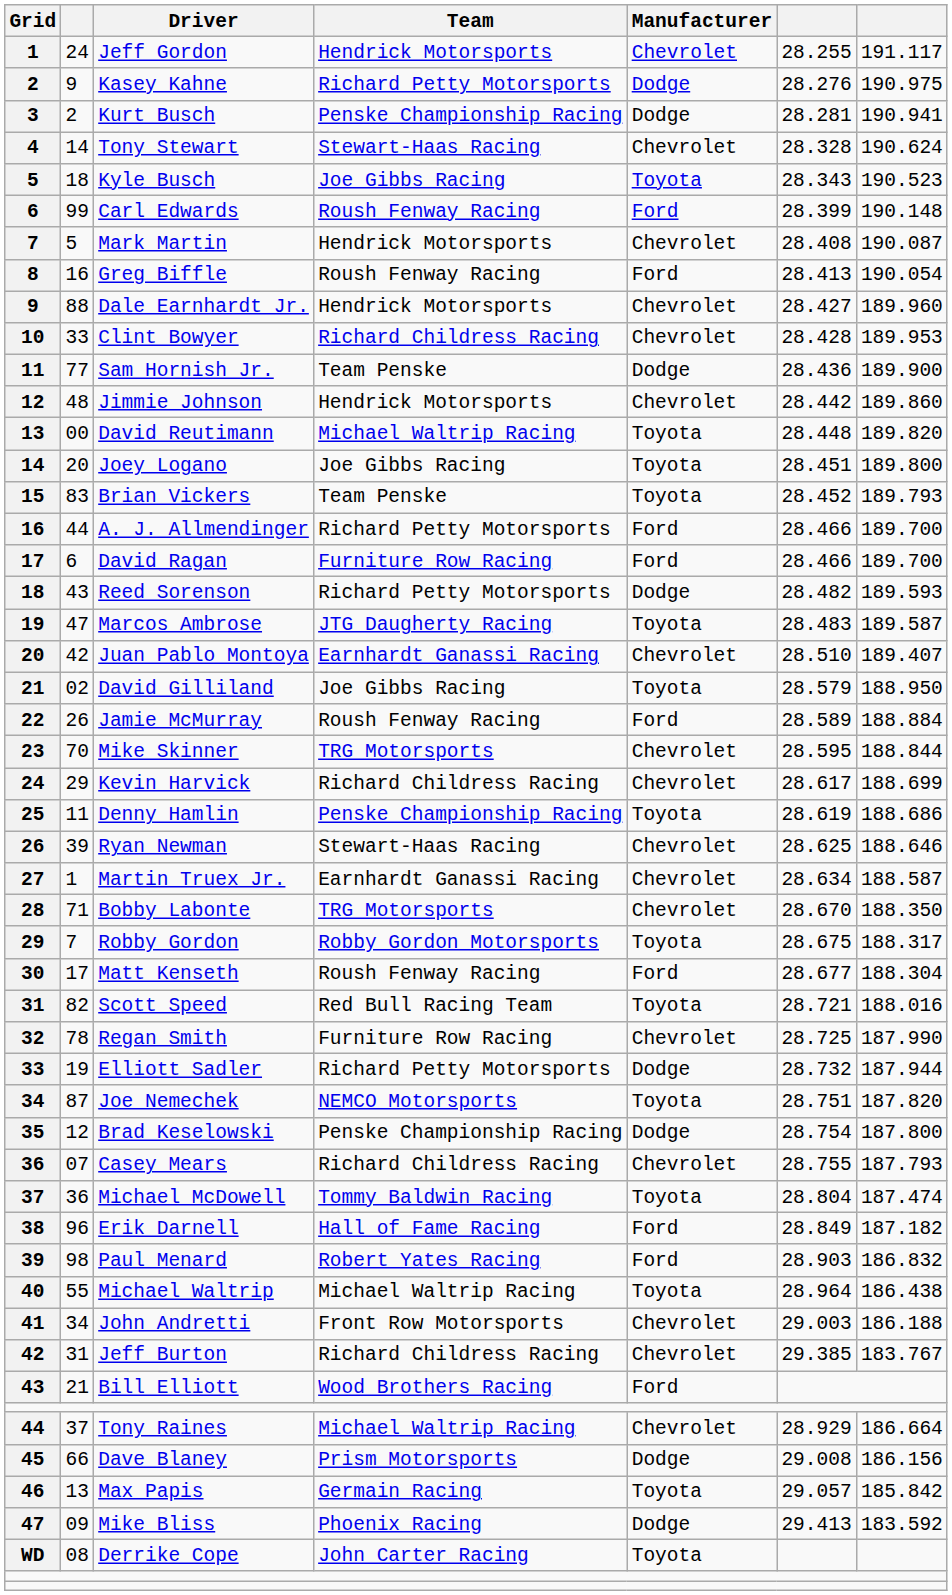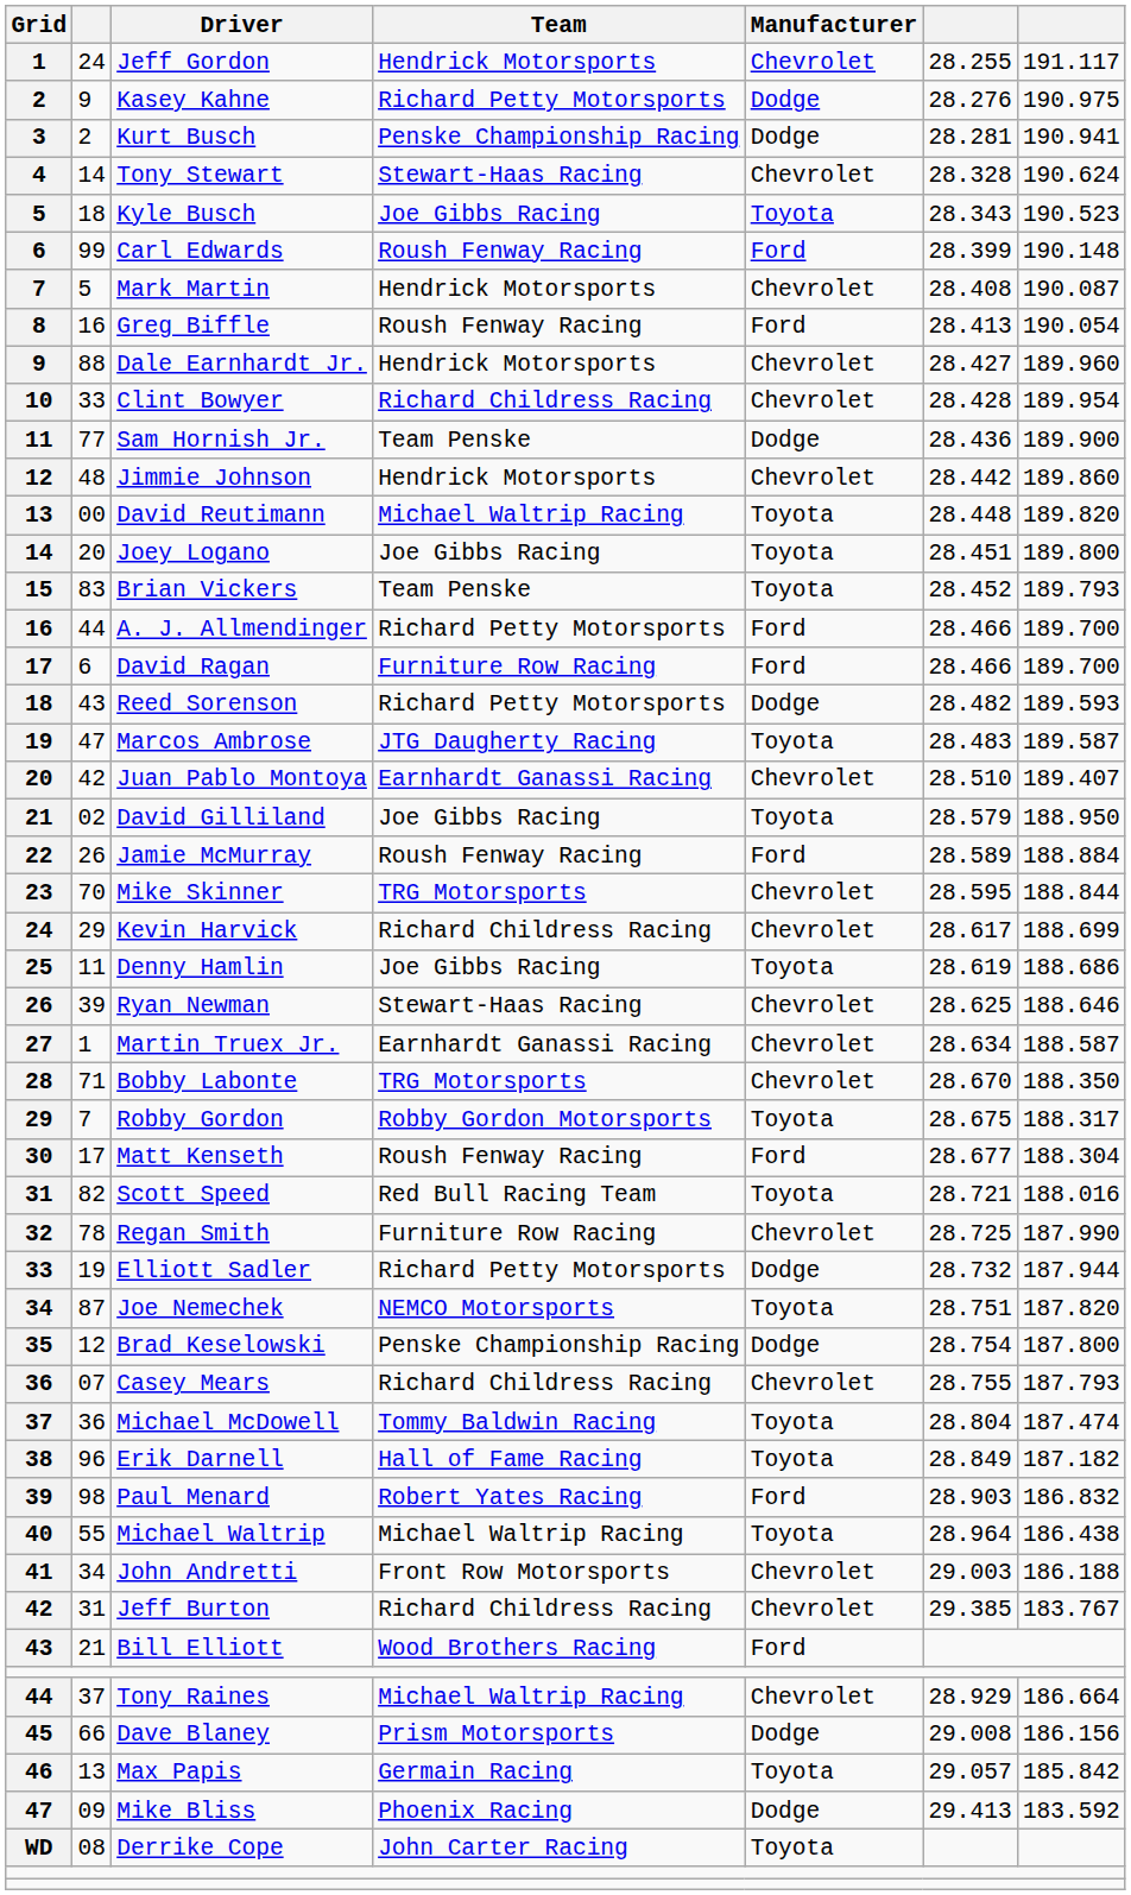 <table class="wikitable">
 <tr>
 <th scope="col">Grid</th>
 <th scope="col"></th>
 <th scope="col">Driver</th>
 <th scope="col">Team</th>
 <th scope="col">Manufacturer</th>
 <th scope="col"></th>
 <th scope="col"></th>
 </tr>
 <tr>
 <th scope="row">1</th>
 <td>24</td>
 <td><a href='#'>Jeff Gordon</a></td>
 <td><a href='#'>Hendrick Motorsports</a></td>
 <td><a href='#'>Chevrolet</a></td>
 <td>28.255</td>
 <td>191.117</td>
 </tr>
 <tr>
 <th scope="row">2</th>
 <td>9</td>
 <td><a href='#'>Kasey Kahne</a></td>
 <td><a href='#'>Richard Petty Motorsports</a></td>
 <td><a href='#'>Dodge</a></td>
 <td>28.276</td>
 <td>190.975</td>
 </tr>
 <tr>
 <th scope="row">3</th>
 <td>2</td>
 <td><a href='#'>Kurt Busch</a></td>
 <td><a href='#'>Penske Championship Racing</a></td>
 <td>Dodge</td>
 <td>28.281</td>
 <td>190.941</td>
 </tr>
 <tr>
 <th scope="row">4</th>
 <td>14</td>
 <td><a href='#'>Tony Stewart</a></td>
 <td><a href='#'>Stewart-Haas Racing</a></td>
 <td>Chevrolet</td>
 <td>28.328</td>
 <td>190.624</td>
 </tr>
 <tr>
 <th scope="row">5</th>
 <td>18</td>
 <td><a href='#'>Kyle Busch</a></td>
 <td><a href='#'>Joe Gibbs Racing</a></td>
 <td><a href='#'>Toyota</a></td>
 <td>28.343</td>
 <td>190.523</td>
 </tr>
 <tr>
 <th scope="row">6</th>
 <td>99</td>
 <td><a href='#'>Carl Edwards</a></td>
 <td><a href='#'>Roush Fenway Racing</a></td>
 <td><a href='#'>Ford</a></td>
 <td>28.399</td>
 <td>190.148</td>
 </tr>
 <tr>
 <th scope="row">7</th>
 <td>5</td>
 <td><a href='#'>Mark Martin</a></td>
 <td>Hendrick Motorsports</td>
 <td>Chevrolet</td>
 <td>28.408</td>
 <td>190.087</td>
 </tr>
 <tr>
 <th scope="row">8</th>
 <td>16</td>
 <td><a href='#'>Greg Biffle</a></td>
 <td>Roush Fenway Racing</td>
 <td>Ford</td>
 <td>28.413</td>
 <td>190.054</td>
 </tr>
 <tr>
 <th scope="row">9</th>
 <td>88</td>
 <td><a href='#'>Dale Earnhardt Jr.</a></td>
 <td>Hendrick Motorsports</td>
 <td>Chevrolet</td>
 <td>28.427</td>
 <td>189.960</td>
 </tr>
 <tr>
 <th scope="row">10</th>
 <td>33</td>
 <td><a href='#'>Clint Bowyer</a></td>
 <td><a href='#'>Richard Childress Racing</a></td>
 <td>Chevrolet</td>
 <td>28.428</td>
-<td>189.953</td>
+<td>189.954</td>
 </tr>
 <tr>
 <th scope="row">11</th>
 <td>77</td>
 <td><a href='#'>Sam Hornish Jr.</a></td>
 <td>Team Penske</td>
 <td>Dodge</td>
 <td>28.436</td>
 <td>189.900</td>
 </tr>
 <tr>
 <th scope="row">12</th>
 <td>48</td>
 <td><a href='#'>Jimmie Johnson</a></td>
 <td>Hendrick Motorsports</td>
 <td>Chevrolet</td>
 <td>28.442</td>
 <td>189.860</td>
 </tr>
 <tr>
 <th scope="row">13</th>
 <td>00</td>
 <td><a href='#'>David Reutimann</a></td>
 <td><a href='#'>Michael Waltrip Racing</a></td>
 <td>Toyota</td>
 <td>28.448</td>
 <td>189.820</td>
 </tr>
 <tr>
 <th scope="row">14</th>
 <td>20</td>
 <td><a href='#'>Joey Logano</a></td>
 <td>Joe Gibbs Racing</td>
 <td>Toyota</td>
 <td>28.451</td>
 <td>189.800</td>
 </tr>
 <tr>
 <th scope="row">15</th>
 <td>83</td>
 <td><a href='#'>Brian Vickers</a></td>
 <td>Team Penske</td>
 <td>Toyota</td>
 <td>28.452</td>
 <td>189.793</td>
 </tr>
 <tr>
 <th scope="row">16</th>
 <td>44</td>
 <td><a href='#'>A. J. Allmendinger</a></td>
 <td>Richard Petty Motorsports</td>
 <td>Ford</td>
 <td>28.466</td>
 <td>189.700</td>
 </tr>
 <tr>
 <th scope="row">17</th>
 <td>6</td>
 <td><a href='#'>David Ragan</a></td>
 <td><a href='#'>Furniture Row Racing</a></td>
 <td>Ford</td>
 <td>28.466</td>
 <td>189.700</td>
 </tr>
 <tr>
 <th scope="row">18</th>
 <td>43</td>
 <td><a href='#'>Reed Sorenson</a></td>
 <td>Richard Petty Motorsports</td>
 <td>Dodge</td>
 <td>28.482</td>
 <td>189.593</td>
 </tr>
 <tr>
 <th scope="row">19</th>
 <td>47</td>
 <td><a href='#'>Marcos Ambrose</a></td>
 <td><a href='#'>JTG Daugherty Racing</a></td>
 <td>Toyota</td>
 <td>28.483</td>
 <td>189.587</td>
 </tr>
 <tr>
 <th scope="row">20</th>
 <td>42</td>
 <td><a href='#'>Juan Pablo Montoya</a></td>
 <td><a href='#'>Earnhardt Ganassi Racing</a></td>
 <td>Chevrolet</td>
 <td>28.510</td>
 <td>189.407</td>
 </tr>
 <tr>
 <th scope="row">21</th>
 <td>02</td>
 <td><a href='#'>David Gilliland</a></td>
 <td>Joe Gibbs Racing</td>
 <td>Toyota</td>
 <td>28.579</td>
 <td>188.950</td>
 </tr>
 <tr>
 <th scope="row">22</th>
 <td>26</td>
 <td><a href='#'>Jamie McMurray</a></td>
 <td>Roush Fenway Racing</td>
 <td>Ford</td>
 <td>28.589</td>
 <td>188.884</td>
 </tr>
 <tr>
 <th scope="row">23</th>
 <td>70</td>
 <td><a href='#'>Mike Skinner</a></td>
 <td><a href='#'>TRG Motorsports</a></td>
 <td>Chevrolet</td>
 <td>28.595</td>
 <td>188.844</td>
 </tr>
 <tr>
 <th scope="row">24</th>
 <td>29</td>
 <td><a href='#'>Kevin Harvick</a></td>
 <td>Richard Childress Racing</td>
 <td>Chevrolet</td>
 <td>28.617</td>
 <td>188.699</td>
 </tr>
 <tr>
 <th scope="row">25</th>
 <td>11</td>
 <td><a href='#'>Denny Hamlin</a></td>
-<td><a href='#'>Penske Championship Racing</a></td>
+<td>Joe Gibbs Racing</td>
 <td>Toyota</td>
 <td>28.619</td>
 <td>188.686</td>
 </tr>
 <tr>
 <th scope="row">26</th>
 <td>39</td>
 <td><a href='#'>Ryan Newman</a></td>
 <td>Stewart-Haas Racing</td>
 <td>Chevrolet</td>
 <td>28.625</td>
 <td>188.646</td>
 </tr>
 <tr>
 <th scope="row">27</th>
 <td>1</td>
 <td><a href='#'>Martin Truex Jr.</a></td>
 <td>Earnhardt Ganassi Racing</td>
 <td>Chevrolet</td>
 <td>28.634</td>
 <td>188.587</td>
 </tr>
 <tr>
 <th scope="row">28</th>
 <td>71</td>
 <td><a href='#'>Bobby Labonte</a></td>
 <td><a href='#'>TRG Motorsports</a></td>
 <td>Chevrolet</td>
 <td>28.670</td>
 <td>188.350</td>
 </tr>
 <tr>
 <th scope="row">29</th>
 <td>7</td>
 <td><a href='#'>Robby Gordon</a></td>
 <td><a href='#'>Robby Gordon Motorsports</a></td>
 <td>Toyota</td>
 <td>28.675</td>
 <td>188.317</td>
 </tr>
 <tr>
 <th scope="row">30</th>
 <td>17</td>
 <td><a href='#'>Matt Kenseth</a></td>
 <td>Roush Fenway Racing</td>
 <td>Ford</td>
 <td>28.677</td>
 <td>188.304</td>
 </tr>
 <tr>
 <th scope="row">31</th>
 <td>82</td>
 <td><a href='#'>Scott Speed</a></td>
 <td>Red Bull Racing Team</td>
 <td>Toyota</td>
 <td>28.721</td>
 <td>188.016</td>
 </tr>
 <tr>
 <th scope="row">32</th>
 <td>78</td>
 <td><a href='#'>Regan Smith</a></td>
 <td>Furniture Row Racing</td>
 <td>Chevrolet</td>
 <td>28.725</td>
 <td>187.990</td>
 </tr>
 <tr>
 <th scope="row">33</th>
 <td>19</td>
 <td><a href='#'>Elliott Sadler</a></td>
 <td>Richard Petty Motorsports</td>
 <td>Dodge</td>
 <td>28.732</td>
 <td>187.944</td>
 </tr>
 <tr>
 <th scope="row">34</th>
 <td>87</td>
 <td><a href='#'>Joe Nemechek</a></td>
 <td><a href='#'>NEMCO Motorsports</a></td>
 <td>Toyota</td>
 <td>28.751</td>
 <td>187.820</td>
 </tr>
 <tr>
 <th scope="row">35</th>
 <td>12</td>
 <td><a href='#'>Brad Keselowski</a></td>
 <td>Penske Championship Racing</td>
 <td>Dodge</td>
 <td>28.754</td>
 <td>187.800</td>
 </tr>
 <tr>
 <th scope="row">36</th>
 <td>07</td>
 <td><a href='#'>Casey Mears</a></td>
 <td>Richard Childress Racing</td>
 <td>Chevrolet</td>
 <td>28.755</td>
 <td>187.793</td>
 </tr>
 <tr>
 <th scope="row">37</th>
 <td>36</td>
 <td><a href='#'>Michael McDowell</a></td>
 <td><a href='#'>Tommy Baldwin Racing</a></td>
 <td>Toyota</td>
 <td>28.804</td>
 <td>187.474</td>
 </tr>
 <tr>
 <th scope="row">38</th>
 <td>96</td>
 <td><a href='#'>Erik Darnell</a></td>
 <td><a href='#'>Hall of Fame Racing</a></td>
-<td>Ford</td>
+<td>Toyota</td>
 <td>28.849</td>
 <td>187.182</td>
 </tr>
 <tr>
 <th scope="row">39</th>
 <td>98</td>
 <td><a href='#'>Paul Menard</a></td>
 <td><a href='#'>Robert Yates Racing</a></td>
 <td>Ford</td>
 <td>28.903</td>
 <td>186.832</td>
 </tr>
 <tr>
 <th scope="row">40</th>
 <td>55</td>
 <td><a href='#'>Michael Waltrip</a></td>
 <td>Michael Waltrip Racing</td>
 <td>Toyota</td>
 <td>28.964</td>
 <td>186.438</td>
 </tr>
 <tr>
 <th scope="row">41</th>
 <td>34</td>
 <td><a href='#'>John Andretti</a></td>
 <td>Front Row Motorsports</td>
 <td>Chevrolet</td>
 <td>29.003</td>
 <td>186.188</td>
 </tr>
 <tr>
 <th scope="row">42</th>
 <td>31</td>
 <td><a href='#'>Jeff Burton</a></td>
 <td>Richard Childress Racing</td>
 <td>Chevrolet</td>
 <td>29.385</td>
 <td>183.767</td>
 </tr>
 <tr>
 <th scope="row">43</th>
 <td>21</td>
 <td><a href='#'>Bill Elliott</a></td>
 <td><a href='#'>Wood Brothers Racing</a></td>
 <td>Ford</td>
 <td colspan="2"></td>
 </tr>
 <tr>
 <td colspan="9"></td>
 </tr>
 <tr>
 <th scope="row">44</th>
 <td>37</td>
 <td><a href='#'>Tony Raines</a></td>
 <td><a href='#'>Michael Waltrip Racing</a></td>
 <td>Chevrolet</td>
 <td>28.929</td>
 <td>186.664</td>
 </tr>
 <tr>
 <th scope="row">45</th>
 <td>66</td>
 <td><a href='#'>Dave Blaney</a></td>
 <td><a href='#'>Prism Motorsports</a></td>
 <td>Dodge</td>
 <td>29.008</td>
 <td>186.156</td>
 </tr>
 <tr>
 <th scope="row">46</th>
 <td>13</td>
 <td><a href='#'>Max Papis</a></td>
 <td><a href='#'>Germain Racing</a></td>
 <td>Toyota</td>
 <td>29.057</td>
 <td>185.842</td>
 </tr>
 <tr>
 <th scope="row">47</th>
 <td>09</td>
 <td><a href='#'>Mike Bliss</a></td>
 <td><a href='#'>Phoenix Racing</a></td>
 <td>Dodge</td>
 <td>29.413</td>
 <td>183.592</td>
 </tr>
 <tr>
 <th scope="row">WD</th>
 <td>08</td>
 <td><a href='#'>Derrike Cope</a></td>
 <td><a href='#'>John Carter Racing</a></td>
 <td>Toyota</td>
 <td></td>
 <td></td>
 </tr>
 <tr>
 <td colspan="7"></td>
 </tr>
 <tr>
 <td colspan="7"></td>
 </tr>
 </table>
